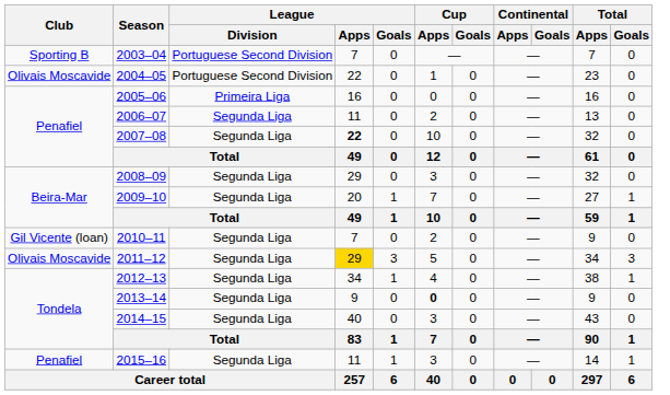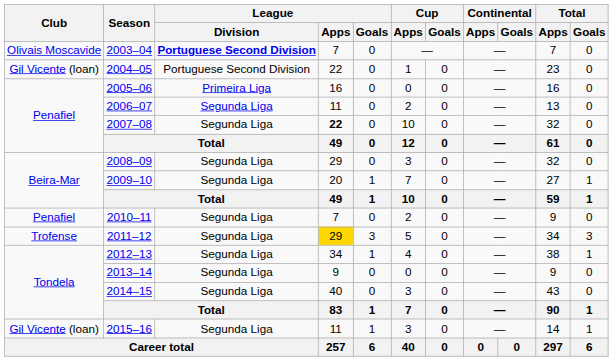 <table class="wikitable" style="text-align: center;">
 <tr>
 <th rowspan="2">Club</th>
 <th rowspan="2">Season</th>
 <th colspan="3">League</th>
 <th colspan="2">Cup</th>
 <th colspan="2">Continental</th>
 <th colspan="2">Total</th>
 </tr>
 <tr>
 <th>Division</th>
 <th>Apps</th>
 <th>Goals</th>
 <th>Apps</th>
 <th>Goals</th>
 <th>Apps</th>
 <th>Goals</th>
 <th>Apps</th>
 <th>Goals</th>
 </tr>
 <tr>
-<td rowspan="1"><a href='#'>Sporting B</a></td>
+<td rowspan="1"><a href='#'>Olivais Moscavide</a></td>
 <td><a href='#'>2003–04</a></td>
-<td><a href='#'>Portuguese Second Division</a></td>
+<td><strong><a href='#'>Portuguese Second Division</a></strong></td>
 <td>7</td>
 <td>0</td>
 <td colspan="2">—</td>
 <td colspan="2">—</td>
 <td>7</td>
 <td>0</td>
 </tr>
 <tr>
-<td rowspan="1"><a href='#'>Olivais Moscavide</a></td>
+<td><a href='#'>Gil Vicente</a> (loan)</td>
 <td><a href='#'>2004–05</a></td>
 <td>Portuguese Second Division</td>
 <td>22</td>
 <td>0</td>
 <td>1</td>
 <td>0</td>
 <td colspan="2">—</td>
 <td>23</td>
 <td>0</td>
 </tr>
 <tr>
 <td rowspan="4"><a href='#'>Penafiel</a></td>
 <td><a href='#'>2005–06</a></td>
 <td><a href='#'>Primeira Liga</a></td>
 <td>16</td>
 <td>0</td>
 <td>0</td>
 <td>0</td>
 <td colspan="2">—</td>
 <td>16</td>
 <td>0</td>
 </tr>
 <tr>
 <td><a href='#'>2006–07</a></td>
 <td><a href='#'>Segunda Liga</a></td>
 <td>11</td>
 <td>0</td>
 <td>2</td>
 <td>0</td>
 <td colspan="2">—</td>
 <td>13</td>
 <td>0</td>
 </tr>
 <tr>
 <td><a href='#'>2007–08</a></td>
 <td>Segunda Liga</td>
 <td><strong>22</strong></td>
 <td>0</td>
 <td>10</td>
 <td>0</td>
 <td colspan="2">—</td>
 <td>32</td>
 <td>0</td>
 </tr>
 <tr>
 <th colspan="2">Total</th>
 <th>49</th>
 <th>0</th>
 <th>12</th>
 <th>0</th>
 <th colspan="2">—</th>
 <th>61</th>
 <th>0</th>
 </tr>
 <tr>
 <td rowspan="3"><a href='#'>Beira-Mar</a></td>
 <td><a href='#'>2008–09</a></td>
 <td>Segunda Liga</td>
 <td>29</td>
 <td>0</td>
 <td>3</td>
 <td>0</td>
 <td colspan="2">—</td>
 <td>32</td>
 <td>0</td>
 </tr>
 <tr>
 <td><a href='#'>2009–10</a></td>
 <td>Segunda Liga</td>
 <td>20</td>
 <td>1</td>
 <td>7</td>
 <td>0</td>
 <td colspan="2">—</td>
 <td>27</td>
 <td>1</td>
 </tr>
 <tr>
 <th colspan="2">Total</th>
 <th>49</th>
 <th>1</th>
 <th>10</th>
 <th>0</th>
 <th colspan="2">—</th>
 <th>59</th>
 <th>1</th>
 </tr>
 <tr>
-<td><a href='#'>Gil Vicente</a> (loan)</td>
+<td><a href='#'>Penafiel</a></td>
 <td><a href='#'>2010–11</a></td>
 <td>Segunda Liga</td>
 <td>7</td>
 <td>0</td>
 <td>2</td>
 <td>0</td>
 <td colspan="2">—</td>
 <td>9</td>
 <td>0</td>
 </tr>
 <tr>
-<td rowspan="1"><a href='#'>Olivais Moscavide</a></td>
+<td><a href='#'>Trofense</a></td>
 <td><a href='#'>2011–12</a></td>
 <td>Segunda Liga</td>
 <td style="background: gold;">29</td>
 <td>3</td>
 <td>5</td>
 <td>0</td>
 <td colspan="2">—</td>
 <td>34</td>
 <td>3</td>
 </tr>
 <tr>
 <td rowspan="4"><a href='#'>Tondela</a></td>
 <td><a href='#'>2012–13</a></td>
 <td>Segunda Liga</td>
 <td>34</td>
 <td>1</td>
 <td>4</td>
 <td>0</td>
 <td colspan="2">—</td>
 <td>38</td>
 <td>1</td>
 </tr>
 <tr>
 <td><a href='#'>2013–14</a></td>
 <td>Segunda Liga</td>
 <td>9</td>
 <td>0</td>
-<td><strong>0</strong></td>
+<td>0</td>
 <td>0</td>
 <td colspan="2">—</td>
 <td>9</td>
 <td>0</td>
 </tr>
 <tr>
 <td><a href='#'>2014–15</a></td>
 <td>Segunda Liga</td>
 <td>40</td>
 <td>0</td>
 <td>3</td>
 <td>0</td>
 <td colspan="2">—</td>
 <td>43</td>
 <td>0</td>
 </tr>
 <tr>
 <th colspan="2">Total</th>
 <th>83</th>
 <th>1</th>
 <th>7</th>
 <th>0</th>
 <th colspan="2">—</th>
 <th>90</th>
 <th>1</th>
 </tr>
 <tr>
-<td><a href='#'>Penafiel</a></td>
+<td><a href='#'>Gil Vicente</a> (loan)</td>
 <td><a href='#'>2015–16</a></td>
 <td>Segunda Liga</td>
 <td>11</td>
 <td>1</td>
 <td>3</td>
 <td>0</td>
 <td colspan="2">—</td>
 <td>14</td>
 <td>1</td>
 </tr>
 <tr>
 <th colspan="3">Career total</th>
 <th>257</th>
 <th>6</th>
 <th>40</th>
 <th>0</th>
 <th>0</th>
 <th>0</th>
 <th>297</th>
 <th>6</th>
 </tr>
 </table>
